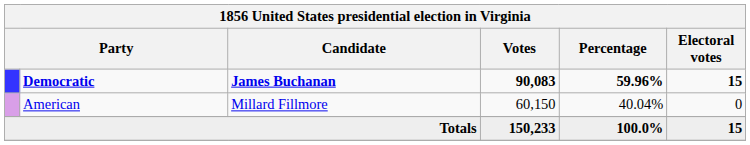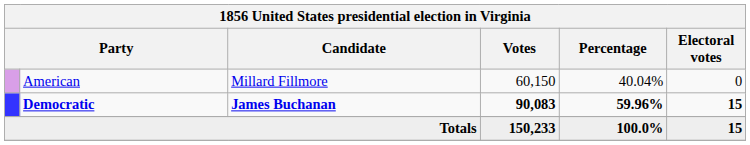 <table class="wikitable" style="font-size: 95%;">
 <tr>
 <th colspan="6">1856 United States presidential election in Virginia</th>
 </tr>
 <tr>
 <th colspan="2" style="width: 15em">Party</th>
 <th style="width: 17em">Candidate</th>
 <th style="width: 5em">Votes</th>
 <th style="width: 7em">Percentage</th>
 <th style="width: 5em">Electoral votes</th>
 </tr>
 <tr>
+<th style="background-color:#D99FE8; width: 3px"></th>
+<td style="width: 130px"><a href='#'>American</a></td>
+<td><a href='#'>Millard Fillmore</a></td>
+<td align="right">60,150</td>
+<td align="right">40.04%</td>
+<td align="right">0</td>
+</tr>
+<tr>
 <th style="background-color:#3333FF; width: 3px"></th>
 <td style="width: 130px"><strong><a href='#'>Democratic</a></strong></td>
 <td><strong><a href='#'>James Buchanan</a></strong></td>
 <td align="right"><strong>90,083</strong></td>
 <td align="right"><strong>59.96%</strong></td>
 <td align="right"><strong>15</strong></td>
-</tr>
-<tr>
-<th style="background-color:#D99FE8; width: 3px"></th>
-<td style="width: 130px"><a href='#'>American</a></td>
-<td><a href='#'>Millard Fillmore</a></td>
-<td align="right">60,150</td>
-<td align="right">40.04%</td>
-<td align="right">0</td>
 </tr>
 <tr>
 </tr>
 <tr bgcolor="#EEEEEE">
 <td colspan="3" align="right"><strong>Totals</strong></td>
 <td align="right"><strong>150,233</strong></td>
 <td align="right"><strong>100.0%</strong></td>
 <td align="right"><strong>15</strong></td>
 </tr>
 <tr>
 </tr>
 </table>
